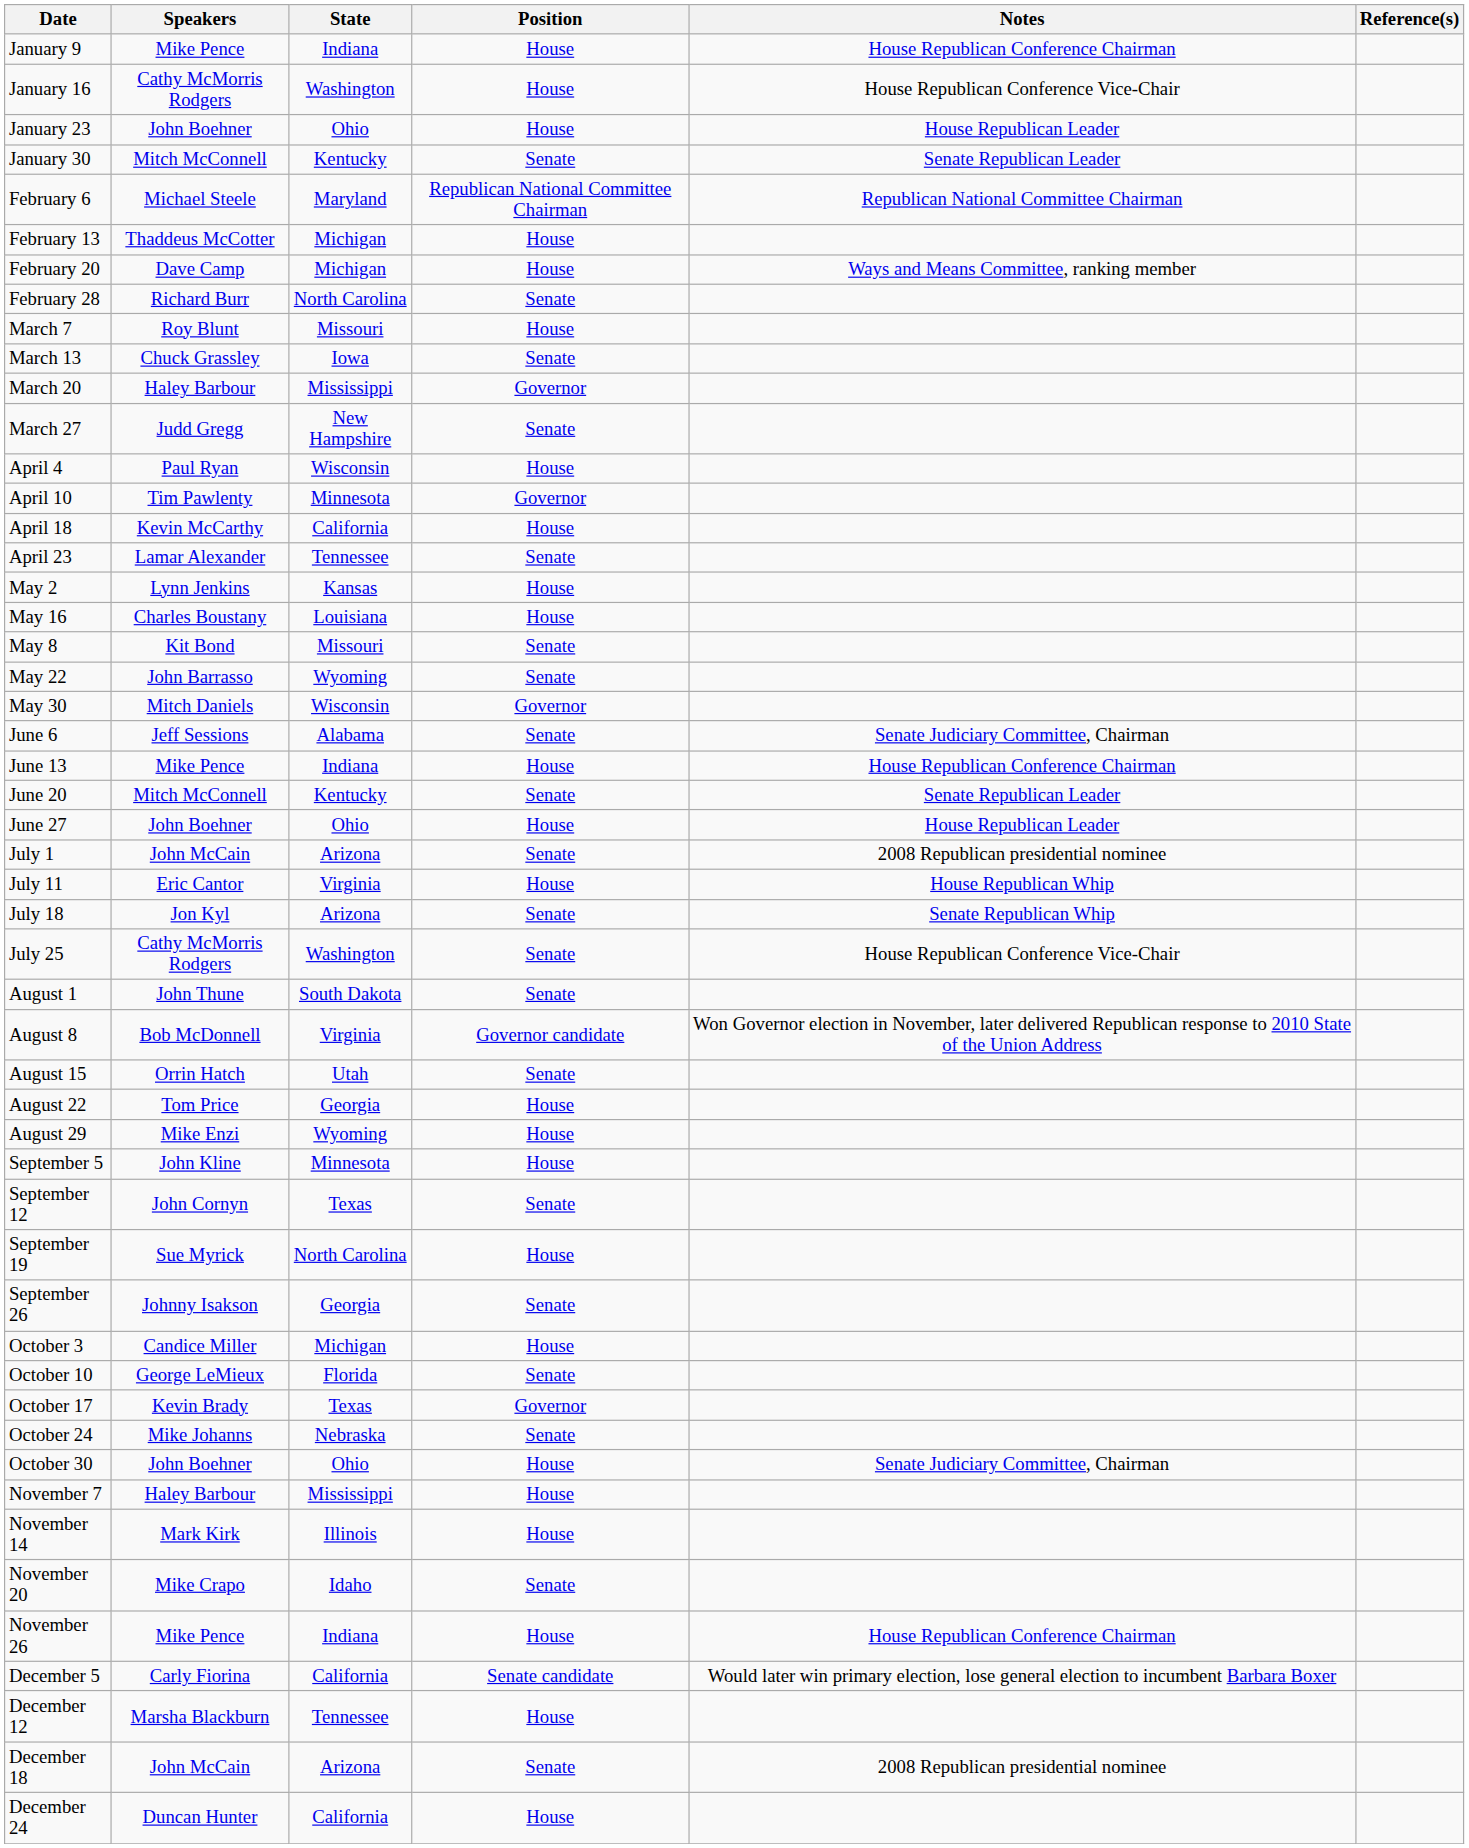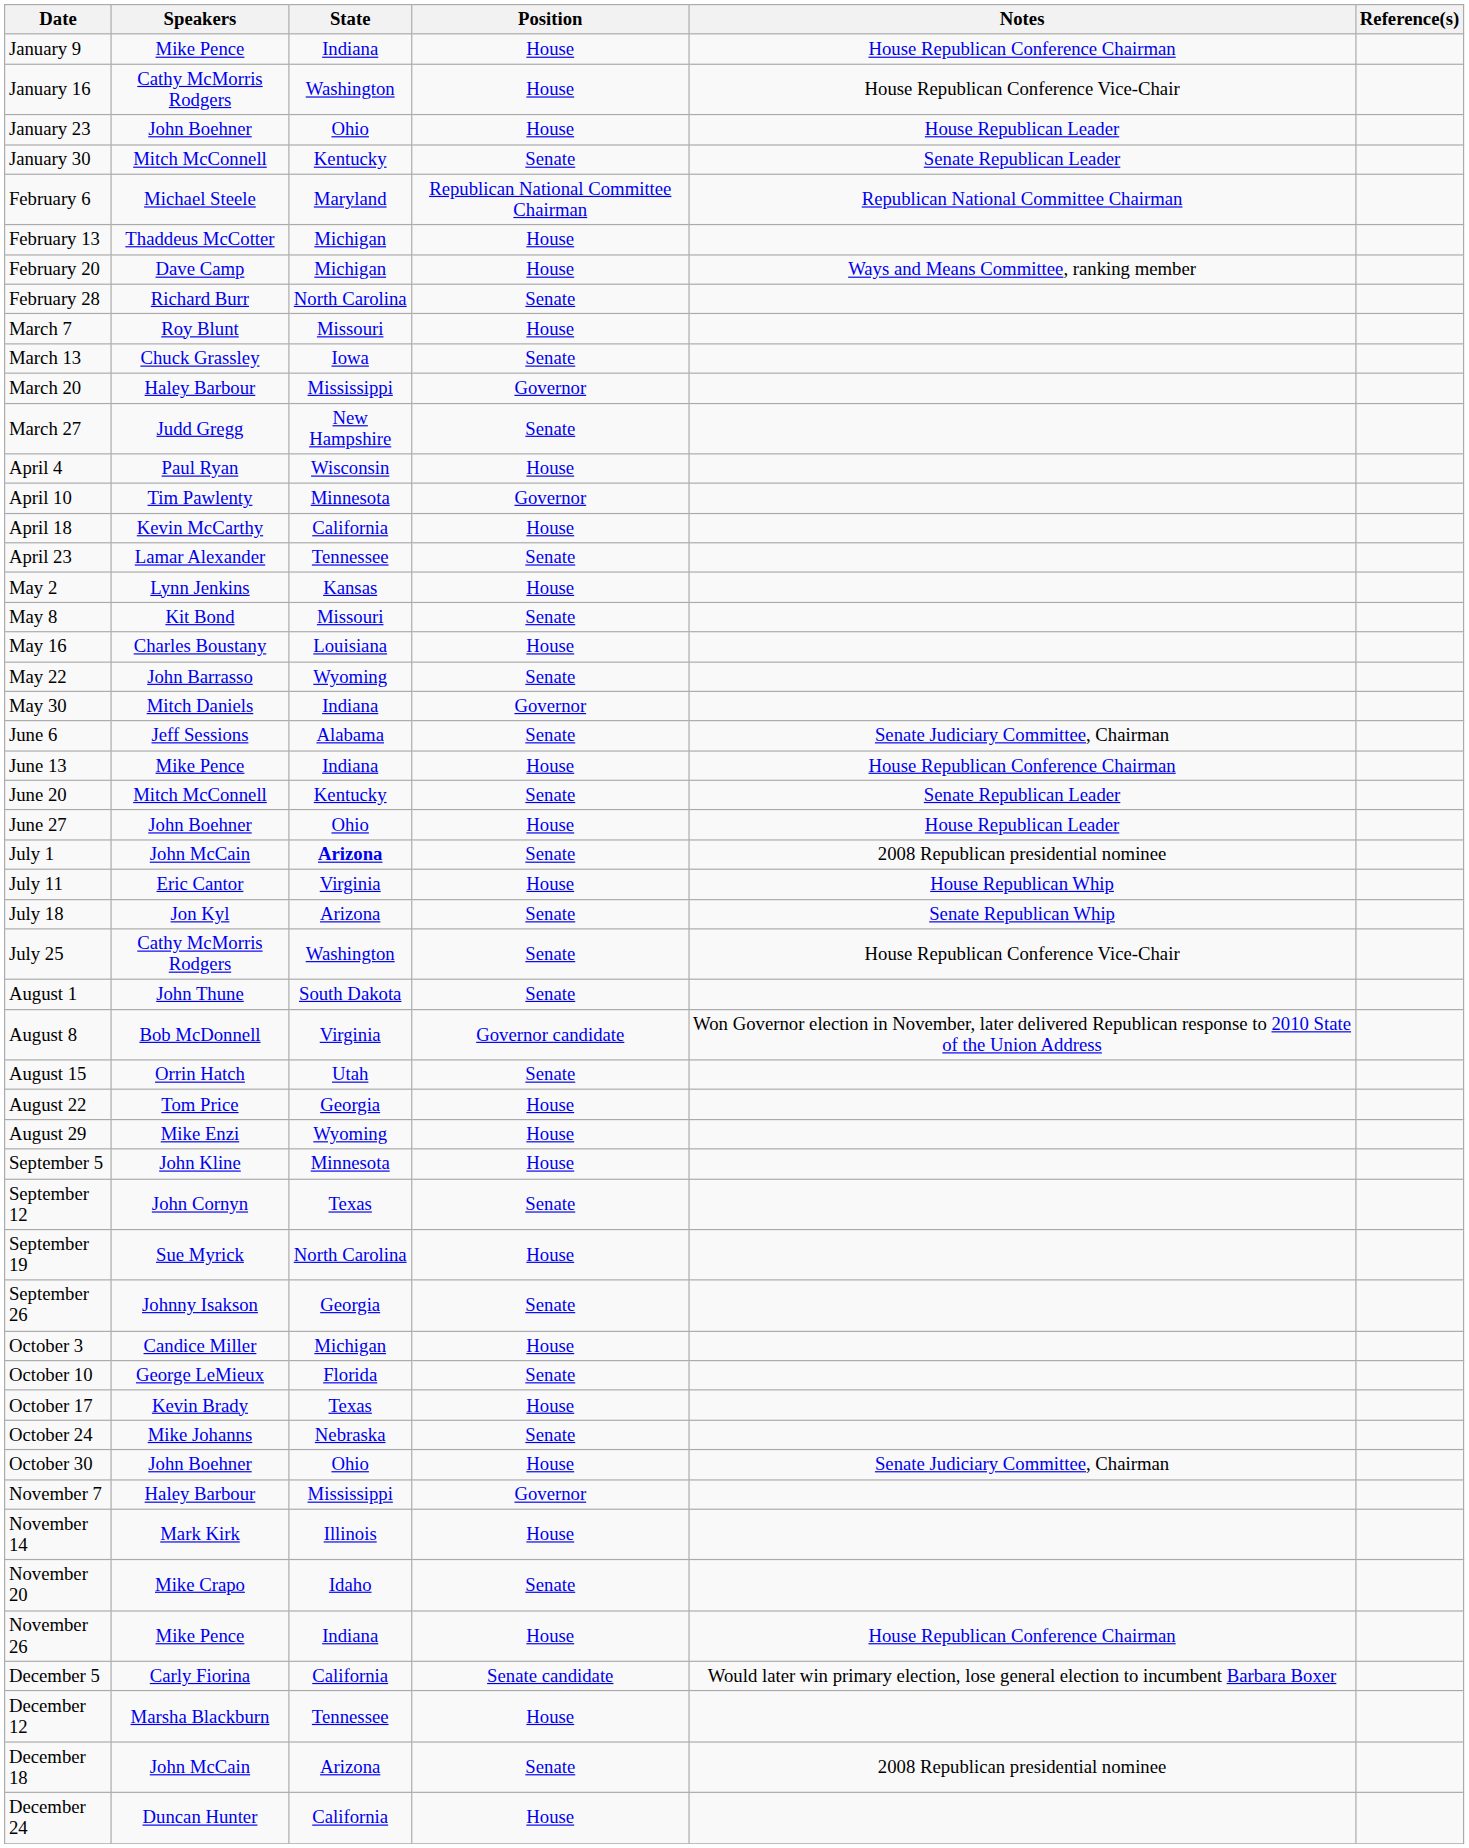 <table class="wikitable">
 <tr>
 <th style="text-align: center;">Date</th>
 <th style="text-align: center;">Speakers</th>
 <th style="text-align: center;">State</th>
 <th style="text-align: center;">Position</th>
 <th style="text-align: center;">Notes</th>
 <th style="text-align: center;">Reference(s)</th>
 </tr>
 <tr>
 <td>January 9</td>
 <td style="text-align: center;"><a href='#'>Mike Pence</a></td>
 <td style="text-align: center;"><a href='#'>Indiana</a></td>
 <td style="text-align: center;"><a href='#'>House</a></td>
 <td style="text-align: center;"><a href='#'>House Republican Conference Chairman</a></td>
 <td style="text-align: center;"></td>
 </tr>
 <tr>
 <td>January 16</td>
 <td style="text-align: center;"><a href='#'>Cathy McMorris Rodgers</a></td>
 <td style="text-align: center;"><a href='#'>Washington</a></td>
 <td style="text-align: center;"><a href='#'>House</a></td>
 <td style="text-align: center;">House Republican Conference Vice-Chair</td>
 <td style="text-align: center;"></td>
 </tr>
 <tr>
 <td>January 23</td>
 <td style="text-align: center;"><a href='#'>John Boehner</a></td>
 <td style="text-align: center;"><a href='#'>Ohio</a></td>
 <td style="text-align: center;"><a href='#'>House</a></td>
 <td style="text-align: center;"><a href='#'>House Republican Leader</a></td>
 <td style="text-align: center;"></td>
 </tr>
 <tr>
 <td>January 30</td>
 <td style="text-align: center;"><a href='#'>Mitch McConnell</a></td>
 <td style="text-align: center;"><a href='#'>Kentucky</a></td>
 <td style="text-align: center;"><a href='#'>Senate</a></td>
 <td style="text-align: center;"><a href='#'>Senate Republican Leader</a></td>
 <td style="text-align: center;"></td>
 </tr>
 <tr>
 <td>February 6</td>
 <td style="text-align: center;"><a href='#'>Michael Steele</a></td>
 <td style="text-align: center;"><a href='#'>Maryland</a></td>
 <td style="text-align: center;"><a href='#'>Republican National Committee Chairman</a></td>
 <td style="text-align: center;"><a href='#'>Republican National Committee Chairman</a></td>
 <td style="text-align: center;"></td>
 </tr>
 <tr>
 <td>February 13</td>
 <td style="text-align: center;"><a href='#'>Thaddeus McCotter</a></td>
 <td style="text-align: center;"><a href='#'>Michigan</a></td>
 <td style="text-align: center;"><a href='#'>House</a></td>
 <td style="text-align: center;"></td>
 <td style="text-align: center;"></td>
 </tr>
 <tr>
 <td>February 20</td>
 <td style="text-align: center;"><a href='#'>Dave Camp</a></td>
 <td style="text-align: center;"><a href='#'>Michigan</a></td>
 <td style="text-align: center;"><a href='#'>House</a></td>
 <td style="text-align: center;"><a href='#'>Ways and Means Committee</a>, ranking member</td>
 <td style="text-align: center;"></td>
 </tr>
 <tr>
 <td>February 28</td>
 <td style="text-align: center;"><a href='#'>Richard Burr</a></td>
 <td style="text-align: center;"><a href='#'>North Carolina</a></td>
 <td style="text-align: center;"><a href='#'>Senate</a></td>
 <td style="text-align: center;"></td>
 <td style="text-align: center;"></td>
 </tr>
 <tr>
 <td>March 7</td>
 <td style="text-align: center;"><a href='#'>Roy Blunt</a></td>
 <td style="text-align: center;"><a href='#'>Missouri</a></td>
 <td style="text-align: center;"><a href='#'>House</a></td>
 <td style="text-align: center;"></td>
 <td style="text-align: center;"></td>
 </tr>
 <tr>
 <td>March 13</td>
 <td style="text-align: center;"><a href='#'>Chuck Grassley</a></td>
 <td style="text-align: center;"><a href='#'>Iowa</a></td>
 <td style="text-align: center;"><a href='#'>Senate</a></td>
 <td style="text-align: center;"></td>
 <td style="text-align: center;"></td>
 </tr>
 <tr>
 <td>March 20</td>
 <td style="text-align: center;"><a href='#'>Haley Barbour</a></td>
 <td style="text-align: center;"><a href='#'>Mississippi</a></td>
 <td style="text-align: center;"><a href='#'>Governor</a></td>
 <td style="text-align: center;"></td>
 <td style="text-align: center;"></td>
 </tr>
 <tr>
 <td>March 27</td>
 <td style="text-align: center;"><a href='#'>Judd Gregg</a></td>
 <td style="text-align: center;"><a href='#'>New Hampshire</a></td>
 <td style="text-align: center;"><a href='#'>Senate</a></td>
 <td style="text-align: center;"></td>
 <td style="text-align: center;"></td>
 </tr>
 <tr>
 <td>April 4</td>
 <td style="text-align: center;"><a href='#'>Paul Ryan</a></td>
 <td style="text-align: center;"><a href='#'>Wisconsin</a></td>
 <td style="text-align: center;"><a href='#'>House</a></td>
 <td style="text-align: center;"></td>
 <td style="text-align: center;"></td>
 </tr>
 <tr>
 <td>April 10</td>
 <td style="text-align: center;"><a href='#'>Tim Pawlenty</a></td>
 <td style="text-align: center;"><a href='#'>Minnesota</a></td>
 <td style="text-align: center;"><a href='#'>Governor</a></td>
 <td style="text-align: center;"></td>
 <td style="text-align: center;"></td>
 </tr>
 <tr>
 <td>April 18</td>
 <td style="text-align: center;"><a href='#'>Kevin McCarthy</a></td>
 <td style="text-align: center;"><a href='#'>California</a></td>
 <td style="text-align: center;"><a href='#'>House</a></td>
 <td style="text-align: center;"></td>
 <td style="text-align: center;"></td>
 </tr>
 <tr>
 <td>April 23</td>
 <td style="text-align: center;"><a href='#'>Lamar Alexander</a></td>
 <td style="text-align: center;"><a href='#'>Tennessee</a></td>
 <td style="text-align: center;"><a href='#'>Senate</a></td>
 <td style="text-align: center;"></td>
 <td style="text-align: center;"></td>
 </tr>
 <tr>
 <td>May 2</td>
 <td style="text-align: center;"><a href='#'>Lynn Jenkins</a></td>
 <td style="text-align: center;"><a href='#'>Kansas</a></td>
 <td style="text-align: center;"><a href='#'>House</a></td>
 <td style="text-align: center;"></td>
 <td style="text-align: center;"></td>
 </tr>
 <tr>
+<td>May 8</td>
+<td style="text-align: center;"><a href='#'>Kit Bond</a></td>
+<td style="text-align: center;"><a href='#'>Missouri</a></td>
+<td style="text-align: center;"><a href='#'>Senate</a></td>
+<td style="text-align: center;"></td>
+<td style="text-align: center;"></td>
+</tr>
+<tr>
 <td>May 16</td>
 <td style="text-align: center;"><a href='#'>Charles Boustany</a></td>
 <td style="text-align: center;"><a href='#'>Louisiana</a></td>
 <td style="text-align: center;"><a href='#'>House</a></td>
-<td style="text-align: center;"></td>
-<td style="text-align: center;"></td>
-</tr>
-<tr>
-<td>May 8</td>
-<td style="text-align: center;"><a href='#'>Kit Bond</a></td>
-<td style="text-align: center;"><a href='#'>Missouri</a></td>
-<td style="text-align: center;"><a href='#'>Senate</a></td>
 <td style="text-align: center;"></td>
 <td style="text-align: center;"></td>
 </tr>
 <tr>
 <td>May 22</td>
 <td style="text-align: center;"><a href='#'>John Barrasso</a></td>
 <td style="text-align: center;"><a href='#'>Wyoming</a></td>
 <td style="text-align: center;"><a href='#'>Senate</a></td>
 <td style="text-align: center;"></td>
 <td style="text-align: center;"></td>
 </tr>
 <tr>
 <td>May 30</td>
 <td style="text-align: center;"><a href='#'>Mitch Daniels</a></td>
-<td style="text-align: center;"><a href='#'>Wisconsin</a></td>
+<td style="text-align: center;"><a href='#'>Indiana</a></td>
 <td style="text-align: center;"><a href='#'>Governor</a></td>
 <td style="text-align: center;"></td>
 <td style="text-align: center;"></td>
 </tr>
 <tr>
 <td>June 6</td>
 <td style="text-align: center;"><a href='#'>Jeff Sessions</a></td>
 <td style="text-align: center;"><a href='#'>Alabama</a></td>
 <td style="text-align: center;"><a href='#'>Senate</a></td>
 <td style="text-align: center;"><a href='#'>Senate Judiciary Committee</a>, Chairman</td>
 <td style="text-align: center;"></td>
 </tr>
 <tr>
 <td>June 13</td>
 <td style="text-align: center;"><a href='#'>Mike Pence</a></td>
 <td style="text-align: center;"><a href='#'>Indiana</a></td>
 <td style="text-align: center;"><a href='#'>House</a></td>
 <td style="text-align: center;"><a href='#'>House Republican Conference Chairman</a></td>
 <td style="text-align: center;"></td>
 </tr>
 <tr>
 <td>June 20</td>
 <td style="text-align: center;"><a href='#'>Mitch McConnell</a></td>
 <td style="text-align: center;"><a href='#'>Kentucky</a></td>
 <td style="text-align: center;"><a href='#'>Senate</a></td>
 <td style="text-align: center;"><a href='#'>Senate Republican Leader</a></td>
 <td style="text-align: center;"></td>
 </tr>
 <tr>
 <td>June 27</td>
 <td style="text-align: center;"><a href='#'>John Boehner</a></td>
 <td style="text-align: center;"><a href='#'>Ohio</a></td>
 <td style="text-align: center;"><a href='#'>House</a></td>
 <td style="text-align: center;"><a href='#'>House Republican Leader</a></td>
 <td style="text-align: center;"></td>
 </tr>
 <tr>
 <td>July 1</td>
 <td style="text-align: center;"><a href='#'>John McCain</a></td>
-<td style="text-align: center;"><a href='#'>Arizona</a></td>
+<td style="text-align: center;"><strong><a href='#'>Arizona</a></strong></td>
 <td style="text-align: center;"><a href='#'>Senate</a></td>
 <td style="text-align: center;">2008 Republican presidential nominee</td>
 <td style="text-align: center;"></td>
 </tr>
 <tr>
 <td>July 11</td>
 <td style="text-align: center;"><a href='#'>Eric Cantor</a></td>
 <td style="text-align: center;"><a href='#'>Virginia</a></td>
 <td style="text-align: center;"><a href='#'>House</a></td>
 <td style="text-align: center;"><a href='#'>House Republican Whip</a></td>
 <td style="text-align: center;"></td>
 </tr>
 <tr>
 <td>July 18</td>
 <td style="text-align: center;"><a href='#'>Jon Kyl</a></td>
 <td style="text-align: center;"><a href='#'>Arizona</a></td>
 <td style="text-align: center;"><a href='#'>Senate</a></td>
 <td style="text-align: center;"><a href='#'>Senate Republican Whip</a></td>
 <td style="text-align: center;"></td>
 </tr>
 <tr>
 <td>July 25</td>
 <td style="text-align: center;"><a href='#'>Cathy McMorris Rodgers</a></td>
 <td style="text-align: center;"><a href='#'>Washington</a></td>
 <td style="text-align: center;"><a href='#'>Senate</a></td>
 <td style="text-align: center;">House Republican Conference Vice-Chair</td>
 <td style="text-align: center;"></td>
 </tr>
 <tr>
 <td>August 1</td>
 <td style="text-align: center;"><a href='#'>John Thune</a></td>
 <td style="text-align: center;"><a href='#'>South Dakota</a></td>
 <td style="text-align: center;"><a href='#'>Senate</a></td>
 <td style="text-align: center;"></td>
 <td style="text-align: center;"></td>
 </tr>
 <tr>
 <td>August 8</td>
 <td style="text-align: center;"><a href='#'>Bob McDonnell</a></td>
 <td style="text-align: center;"><a href='#'>Virginia</a></td>
 <td style="text-align: center;"><a href='#'>Governor candidate</a></td>
 <td style="text-align: center;">Won Governor election in November, later delivered Republican response to <a href='#'>2010 State of the Union Address</a></td>
 <td style="text-align: center;"></td>
 </tr>
 <tr>
 <td>August 15</td>
 <td style="text-align: center;"><a href='#'>Orrin Hatch</a></td>
 <td style="text-align: center;"><a href='#'>Utah</a></td>
 <td style="text-align: center;"><a href='#'>Senate</a></td>
 <td style="text-align: center;"></td>
 <td style="text-align: center;"></td>
 </tr>
 <tr>
 <td>August 22</td>
 <td style="text-align: center;"><a href='#'>Tom Price</a></td>
 <td style="text-align: center;"><a href='#'>Georgia</a></td>
 <td style="text-align: center;"><a href='#'>House</a></td>
 <td style="text-align: center;"></td>
 <td style="text-align: center;"></td>
 </tr>
 <tr>
 <td>August 29</td>
 <td style="text-align: center;"><a href='#'>Mike Enzi</a></td>
 <td style="text-align: center;"><a href='#'>Wyoming</a></td>
 <td style="text-align: center;"><a href='#'>House</a></td>
 <td style="text-align: center;"></td>
 <td style="text-align: center;"></td>
 </tr>
 <tr>
 <td>September 5</td>
 <td style="text-align: center;"><a href='#'>John Kline</a></td>
 <td style="text-align: center;"><a href='#'>Minnesota</a></td>
 <td style="text-align: center;"><a href='#'>House</a></td>
 <td style="text-align: center;"></td>
 <td style="text-align: center;"></td>
 </tr>
 <tr>
 <td>September 12</td>
 <td style="text-align: center;"><a href='#'>John Cornyn</a></td>
 <td style="text-align: center;"><a href='#'>Texas</a></td>
 <td style="text-align: center;"><a href='#'>Senate</a></td>
 <td style="text-align: center;"></td>
 <td style="text-align: center;"></td>
 </tr>
 <tr>
 <td>September 19</td>
 <td style="text-align: center;"><a href='#'>Sue Myrick</a></td>
 <td style="text-align: center;"><a href='#'>North Carolina</a></td>
 <td style="text-align: center;"><a href='#'>House</a></td>
 <td style="text-align: center;"></td>
 <td style="text-align: center;"></td>
 </tr>
 <tr>
 <td>September 26</td>
 <td style="text-align: center;"><a href='#'>Johnny Isakson</a></td>
 <td style="text-align: center;"><a href='#'>Georgia</a></td>
 <td style="text-align: center;"><a href='#'>Senate</a></td>
 <td style="text-align: center;"></td>
 <td style="text-align: center;"></td>
 </tr>
 <tr>
 <td>October 3</td>
 <td style="text-align: center;"><a href='#'>Candice Miller</a></td>
 <td style="text-align: center;"><a href='#'>Michigan</a></td>
 <td style="text-align: center;"><a href='#'>House</a></td>
 <td style="text-align: center;"></td>
 <td style="text-align: center;"></td>
 </tr>
 <tr>
 <td>October 10</td>
 <td style="text-align: center;"><a href='#'>George LeMieux</a></td>
 <td style="text-align: center;"><a href='#'>Florida</a></td>
 <td style="text-align: center;"><a href='#'>Senate</a></td>
 <td style="text-align: center;"></td>
 <td style="text-align: center;"></td>
 </tr>
 <tr>
 <td>October 17</td>
 <td style="text-align: center;"><a href='#'>Kevin Brady</a></td>
 <td style="text-align: center;"><a href='#'>Texas</a></td>
-<td style="text-align: center;"><a href='#'>Governor</a></td>
+<td style="text-align: center;"><a href='#'>House</a></td>
 <td style="text-align: center;"></td>
 <td style="text-align: center;"></td>
 </tr>
 <tr>
 <td>October 24</td>
 <td style="text-align: center;"><a href='#'>Mike Johanns</a></td>
 <td style="text-align: center;"><a href='#'>Nebraska</a></td>
 <td style="text-align: center;"><a href='#'>Senate</a></td>
 <td style="text-align: center;"></td>
 <td style="text-align: center;"></td>
 </tr>
 <tr>
 <td>October 30</td>
 <td style="text-align: center;"><a href='#'>John Boehner</a></td>
 <td style="text-align: center;"><a href='#'>Ohio</a></td>
 <td style="text-align: center;"><a href='#'>House</a></td>
 <td style="text-align: center;"><a href='#'>Senate Judiciary Committee</a>, Chairman</td>
 <td style="text-align: center;"></td>
 </tr>
 <tr>
 <td>November 7</td>
 <td style="text-align: center;"><a href='#'>Haley Barbour</a></td>
 <td style="text-align: center;"><a href='#'>Mississippi</a></td>
-<td style="text-align: center;"><a href='#'>House</a></td>
+<td style="text-align: center;"><a href='#'>Governor</a></td>
 <td style="text-align: center;"></td>
 <td style="text-align: center;"></td>
 </tr>
 <tr>
 <td>November 14</td>
 <td style="text-align: center;"><a href='#'>Mark Kirk</a></td>
 <td style="text-align: center;"><a href='#'>Illinois</a></td>
 <td style="text-align: center;"><a href='#'>House</a></td>
 <td style="text-align: center;"></td>
 <td style="text-align: center;"></td>
 </tr>
 <tr>
 <td>November 20</td>
 <td style="text-align: center;"><a href='#'>Mike Crapo</a></td>
 <td style="text-align: center;"><a href='#'>Idaho</a></td>
 <td style="text-align: center;"><a href='#'>Senate</a></td>
 <td style="text-align: center;"></td>
 <td style="text-align: center;"></td>
 </tr>
 <tr>
 <td>November 26</td>
 <td style="text-align: center;"><a href='#'>Mike Pence</a></td>
 <td style="text-align: center;"><a href='#'>Indiana</a></td>
 <td style="text-align: center;"><a href='#'>House</a></td>
 <td style="text-align: center;"><a href='#'>House Republican Conference Chairman</a></td>
 <td style="text-align: center;"></td>
 </tr>
 <tr>
 <td>December 5</td>
 <td style="text-align: center;"><a href='#'>Carly Fiorina</a></td>
 <td style="text-align: center;"><a href='#'>California</a></td>
 <td style="text-align: center;"><a href='#'>Senate candidate</a></td>
 <td style="text-align: center;">Would later win primary election, lose general election to incumbent <a href='#'>Barbara Boxer</a></td>
 <td style="text-align: center;"></td>
 </tr>
 <tr>
 <td>December 12</td>
 <td style="text-align: center;"><a href='#'>Marsha Blackburn</a></td>
 <td style="text-align: center;"><a href='#'>Tennessee</a></td>
 <td style="text-align: center;"><a href='#'>House</a></td>
 <td style="text-align: center;"></td>
 <td style="text-align: center;"></td>
 </tr>
 <tr>
 <td>December 18</td>
 <td style="text-align: center;"><a href='#'>John McCain</a></td>
 <td style="text-align: center;"><a href='#'>Arizona</a></td>
 <td style="text-align: center;"><a href='#'>Senate</a></td>
 <td style="text-align: center;">2008 Republican presidential nominee</td>
 <td style="text-align: center;"></td>
 </tr>
 <tr>
 <td>December 24</td>
 <td style="text-align: center;"><a href='#'>Duncan Hunter</a></td>
 <td style="text-align: center;"><a href='#'>California</a></td>
 <td style="text-align: center;"><a href='#'>House</a></td>
 <td style="text-align: center;"></td>
 <td style="text-align: center;"></td>
 </tr>
 </table>
